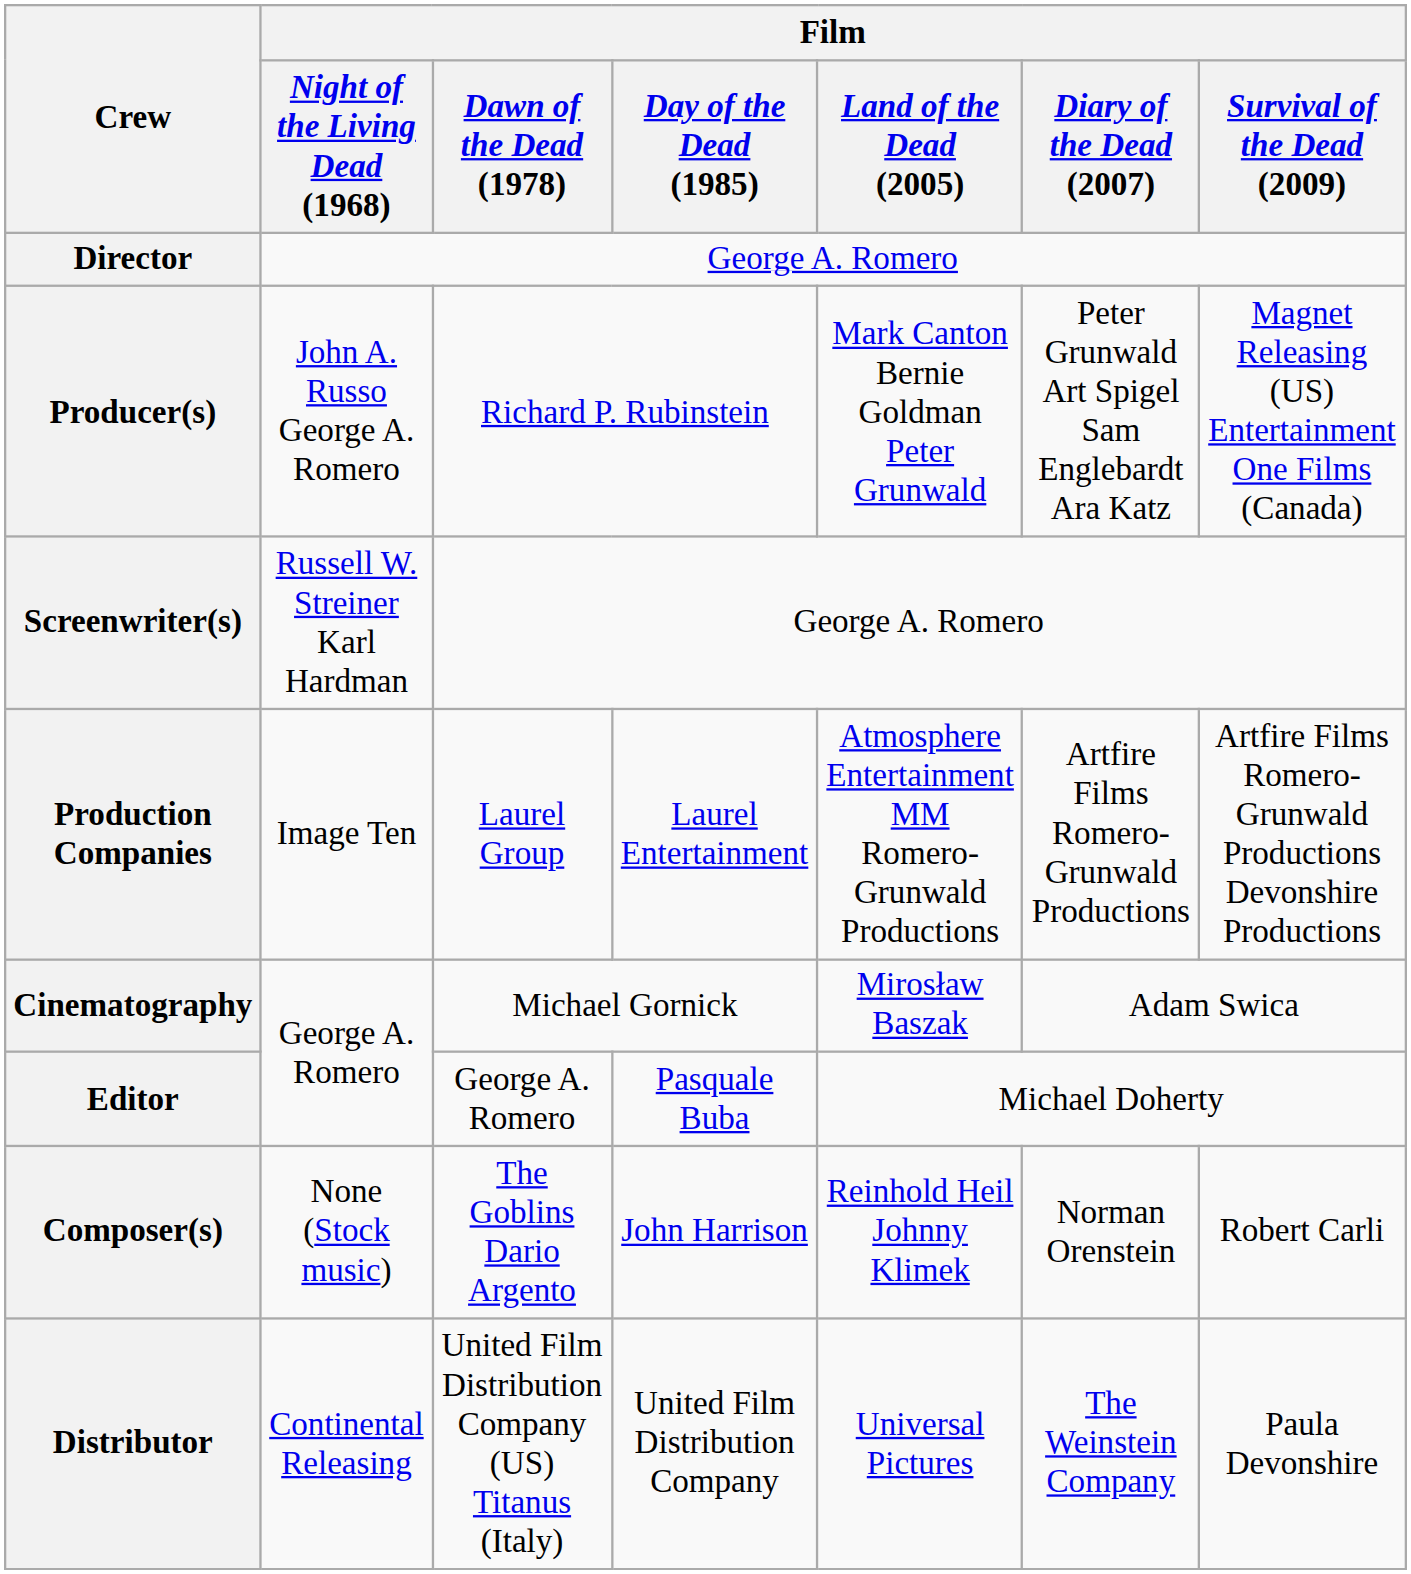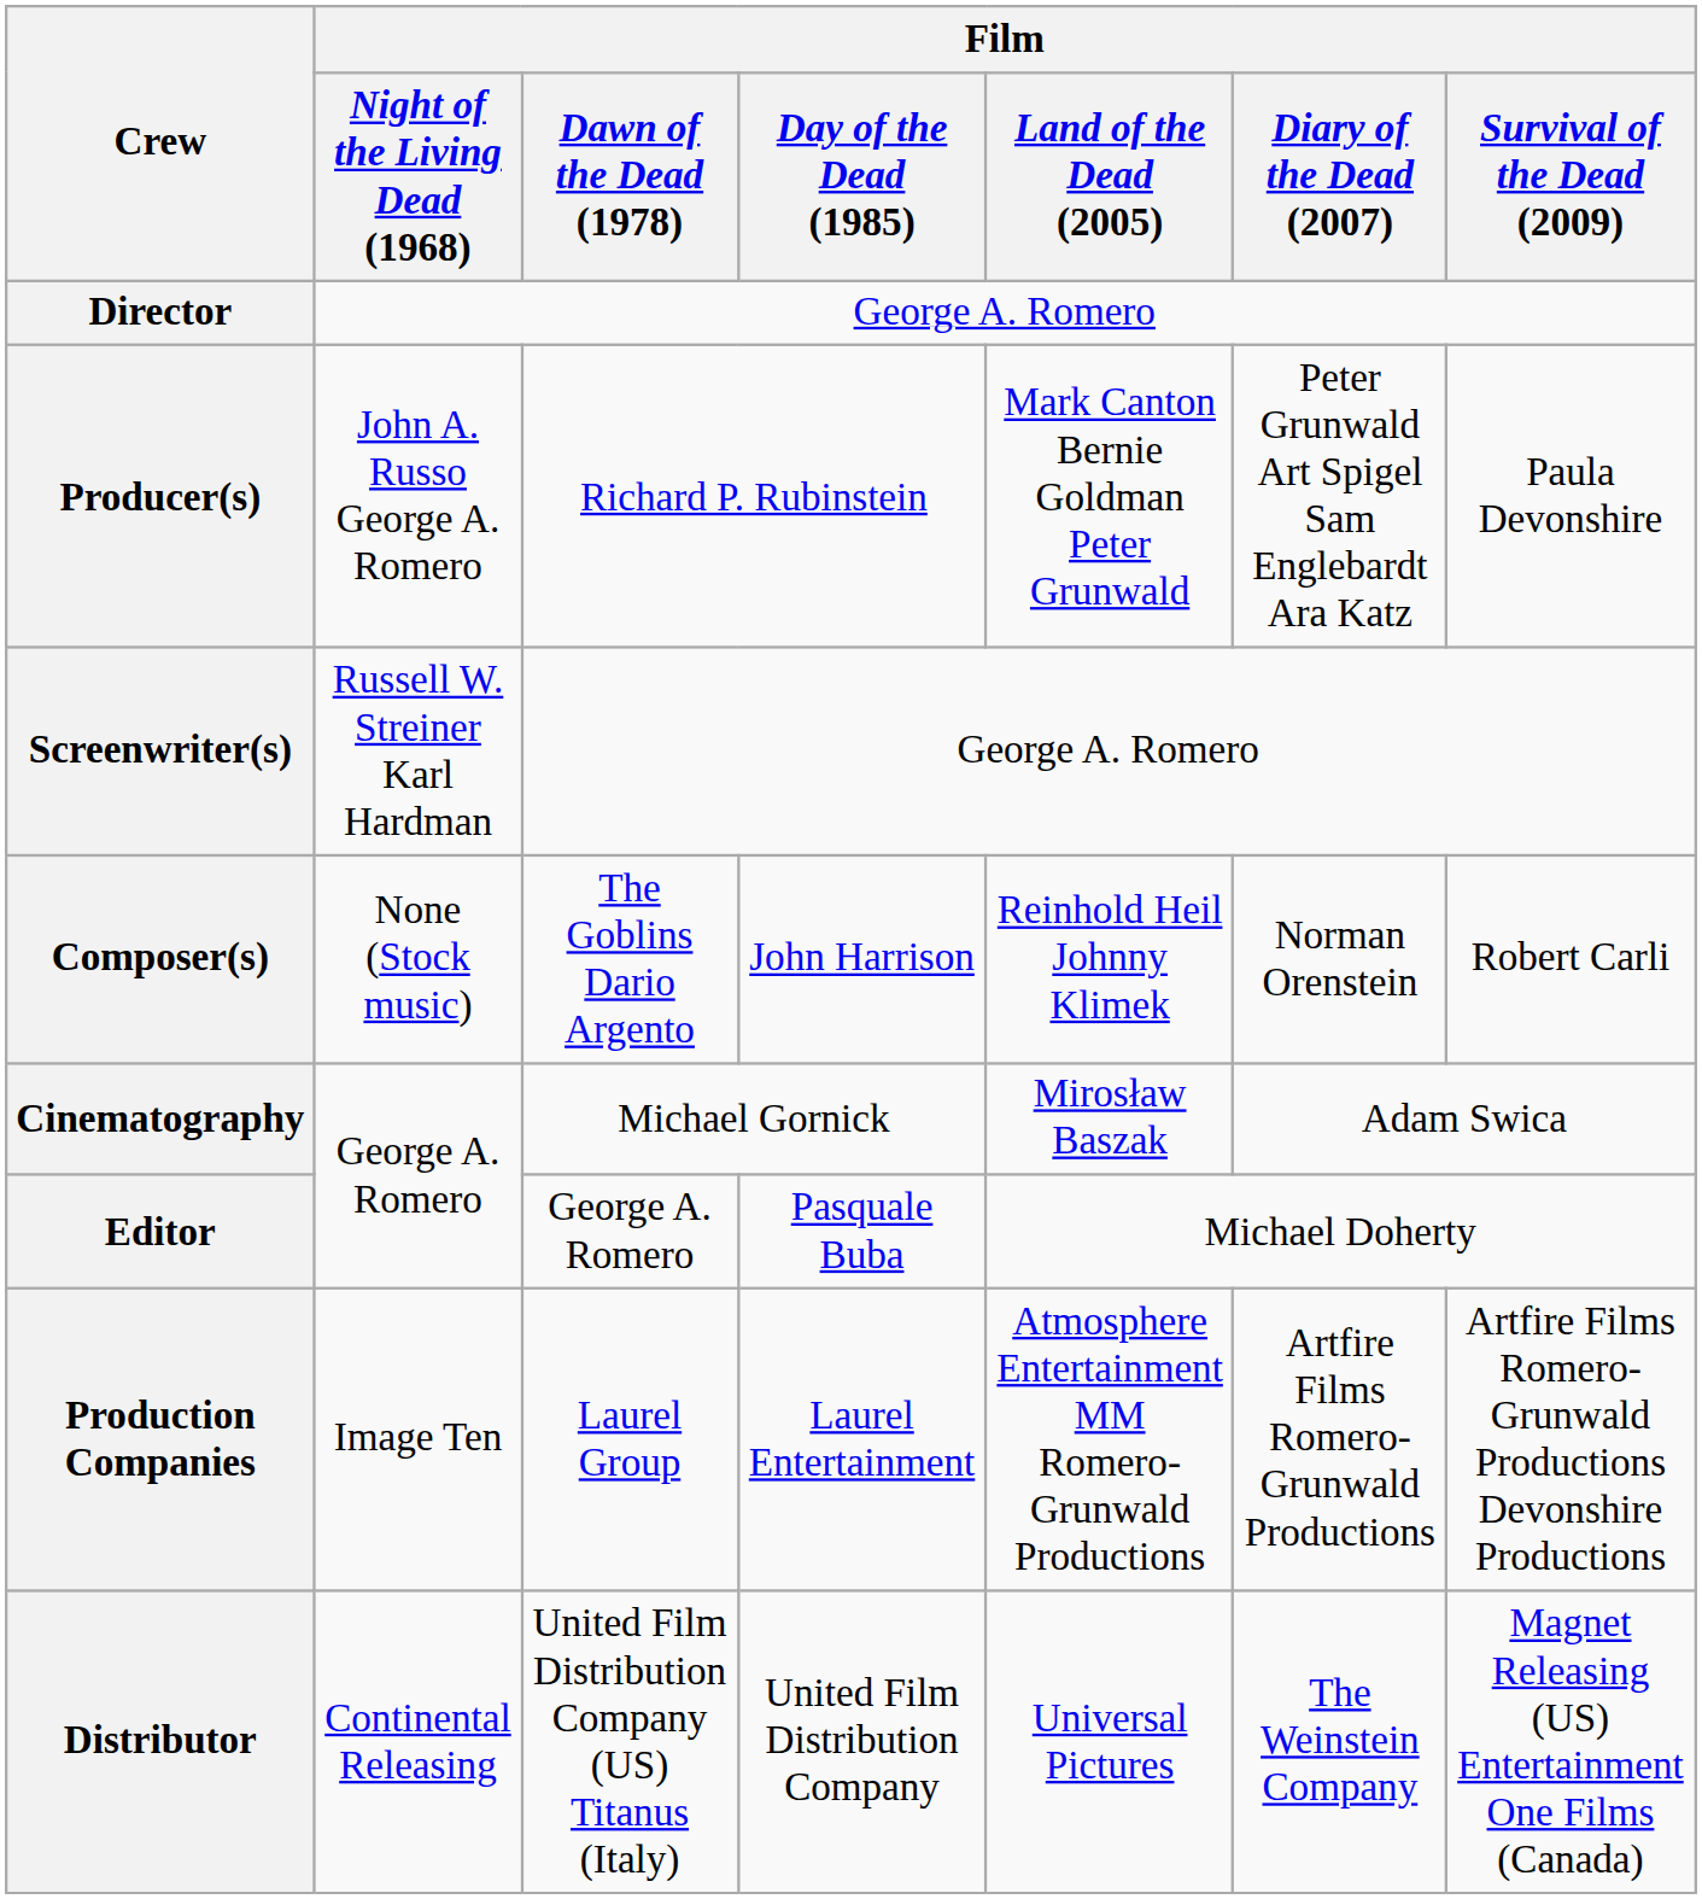 <table class="wikitable" style="text-align:center; font-size:90%;">
 <tr>
 <th rowspan="2">Crew</th>
 <th colspan="6">Film</th>
 </tr>
 <tr>
 <th><em><a href='#'>Night of the Living Dead</a></em><br>(1968)</th>
 <th><em><a href='#'>Dawn of the Dead</a></em><br>(1978)</th>
 <th><em><a href='#'>Day of the Dead</a></em><br>(1985)</th>
 <th><em><a href='#'>Land of the Dead</a></em><br>(2005)</th>
 <th><em><a href='#'>Diary of the Dead</a></em><br>(2007)</th>
 <th><em><a href='#'>Survival of the Dead</a></em><br>(2009)</th>
 </tr>
 <tr>
 <th>Director</th>
 <td colspan="6"><a href='#'>George A. Romero</a></td>
 </tr>
 <tr>
 <th>Producer(s)</th>
 <td><a href='#'>John A. Russo</a><br>George A. Romero</td>
 <td colspan="2"><a href='#'>Richard P. Rubinstein</a></td>
 <td><a href='#'>Mark Canton</a><br>Bernie Goldman<br><a href='#'>Peter Grunwald</a></td>
 <td>Peter Grunwald<br>Art Spigel<br>Sam Englebardt<br>Ara Katz</td>
-<td><a href='#'>Magnet Releasing</a> (US)<br><a href='#'>Entertainment One Films</a> (Canada)</td>
+<td>Paula Devonshire</td>
 </tr>
 <tr>
 <th>Screenwriter(s)</th>
 <td><a href='#'>Russell W. Streiner</a><br>Karl Hardman</td>
 <td colspan="5">George A. Romero</td>
 </tr>
 <tr>
-<th>Production Companies</th>
-<td>Image Ten</td>
-<td><a href='#'>Laurel Group</a></td>
-<td><a href='#'>Laurel Entertainment</a></td>
-<td><a href='#'>Atmosphere Entertainment MM</a><br>Romero-Grunwald Productions</td>
-<td>Artfire Films<br>Romero-Grunwald Productions</td>
-<td>Artfire Films<br>Romero-Grunwald Productions<br>Devonshire Productions</td>
+<th>Composer(s)</th>
+<td>None (<a href='#'>Stock music</a>)</td>
+<td><a href='#'>The Goblins</a><br><a href='#'>Dario Argento</a></td>
+<td><a href='#'>John Harrison</a></td>
+<td><a href='#'>Reinhold Heil</a><br><a href='#'>Johnny Klimek</a></td>
+<td>Norman Orenstein</td>
+<td>Robert Carli</td>
 </tr>
 <tr>
 <th>Cinematography</th>
 <td rowspan="2">George A. Romero</td>
 <td colspan="2">Michael Gornick</td>
 <td><a href='#'>Mirosław Baszak</a></td>
 <td colspan="2">Adam Swica</td>
 </tr>
 <tr>
 <th>Editor</th>
 <td>George A. Romero</td>
 <td><a href='#'>Pasquale Buba</a></td>
 <td colspan="3">Michael Doherty</td>
 </tr>
 <tr>
-<th>Composer(s)</th>
-<td>None (<a href='#'>Stock music</a>)</td>
-<td><a href='#'>The Goblins</a><br><a href='#'>Dario Argento</a></td>
-<td><a href='#'>John Harrison</a></td>
-<td><a href='#'>Reinhold Heil</a><br><a href='#'>Johnny Klimek</a></td>
-<td>Norman Orenstein</td>
-<td>Robert Carli</td>
+<th>Production Companies</th>
+<td>Image Ten</td>
+<td><a href='#'>Laurel Group</a></td>
+<td><a href='#'>Laurel Entertainment</a></td>
+<td><a href='#'>Atmosphere Entertainment MM</a><br>Romero-Grunwald Productions</td>
+<td>Artfire Films<br>Romero-Grunwald Productions</td>
+<td>Artfire Films<br>Romero-Grunwald Productions<br>Devonshire Productions</td>
 </tr>
 <tr>
 <th>Distributor</th>
 <td><a href='#'>Continental Releasing</a></td>
 <td>United Film Distribution Company (US)<br><a href='#'>Titanus</a> (Italy)</td>
 <td>United Film Distribution Company</td>
 <td><a href='#'>Universal Pictures</a></td>
 <td><a href='#'>The Weinstein Company</a></td>
-<td>Paula Devonshire</td>
+<td><a href='#'>Magnet Releasing</a> (US)<br><a href='#'>Entertainment One Films</a> (Canada)</td>
 </tr>
 </table>
